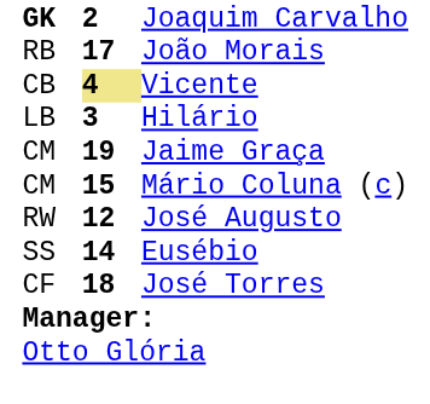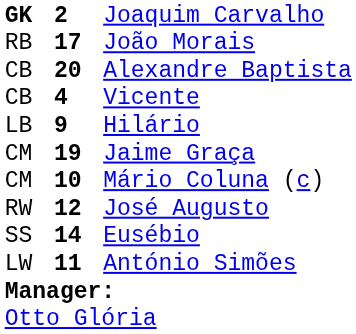 <table style="font-size:90%; margin:0.2em auto;" cellspacing="0" cellpadding="0">
 <tr>
 <th width="25"></th>
 <th width="25"></th>
 </tr>
 <tr>
 <td><strong>GK</strong></td>
 <td><strong>2</strong></td>
 <td><a href='#'>Joaquim Carvalho</a></td>
 </tr>
 <tr>
 <td>RB</td>
 <td><strong>17</strong></td>
 <td><a href='#'>João Morais</a></td>
 </tr>
 <tr>
 <td>CB</td>
-<td style="background: khaki;"><strong>4</strong></td>
+<td><strong>20</strong></td>
+<td><a href='#'>Alexandre Baptista</a></td>
+</tr>
+<tr>
+<td>CB</td>
+<td><strong>4</strong></td>
 <td><a href='#'>Vicente</a></td>
 </tr>
 <tr>
 <td>LB</td>
-<td><strong>3</strong></td>
+<td><strong>9</strong></td>
 <td><a href='#'>Hilário</a></td>
 </tr>
 <tr>
 <td>CM</td>
 <td><strong>19</strong></td>
 <td><a href='#'>Jaime Graça</a></td>
 </tr>
 <tr>
 <td>CM</td>
-<td><strong>15</strong></td>
+<td><strong>10</strong></td>
 <td><a href='#'>Mário Coluna</a> (<a href='#'>c</a>)</td>
 </tr>
 <tr>
 <td>RW</td>
 <td><strong>12</strong></td>
 <td><a href='#'>José Augusto</a></td>
 </tr>
 <tr>
 <td>SS</td>
 <td><strong>14</strong></td>
 <td><a href='#'>Eusébio</a></td>
 </tr>
 <tr>
-<td>CF</td>
-<td><strong>18</strong></td>
-<td><a href='#'>José Torres</a></td>
+<td>LW</td>
+<td><strong>11</strong></td>
+<td><a href='#'>António Simões</a></td>
 </tr>
 <tr>
 <td colspan="3"><strong>Manager:</strong></td>
 </tr>
 <tr>
 <td colspan="3"> <a href='#'>Otto Glória</a></td>
 </tr>
 </table>
